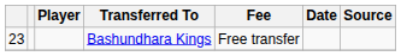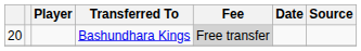 <table class="wikitable plainrowheaders sortable">
 <tr>
 <th></th>
 <th></th>
 <th>Player</th>
 <th>Transferred To</th>
 <th>Fee</th>
 <th>Date</th>
 <th>Source</th>
 </tr>
 <tr>
-<td align=center>23</td>
+<td align=center>20</td>
 <td align=center></td>
 <td></td>
 <td> <a href='#'>Bashundhara Kings</a></td>
-<td>Free transfer</td>
+<td style="background: lightgrey;">Free transfer</td>
 <td></td>
 <td></td>
 </tr>
 <tr>
 </tr>
 </table>
